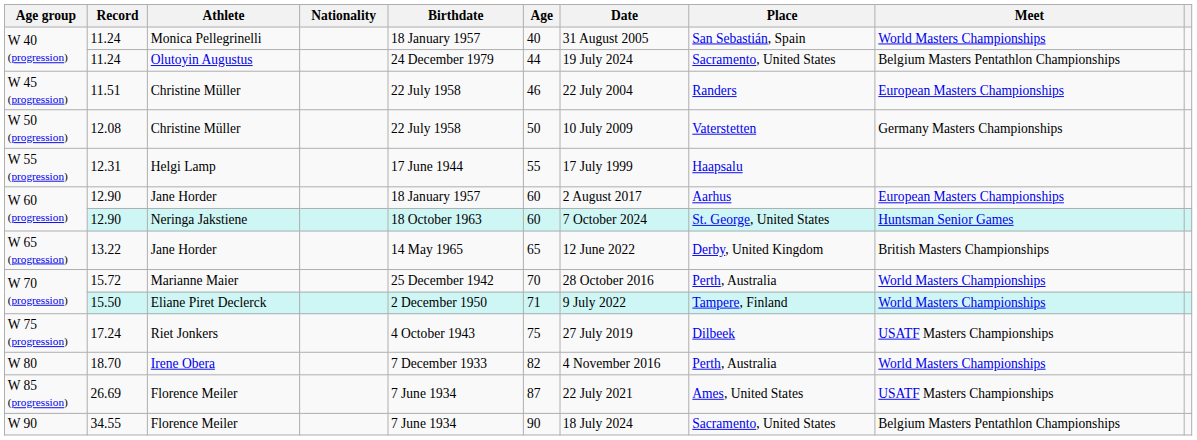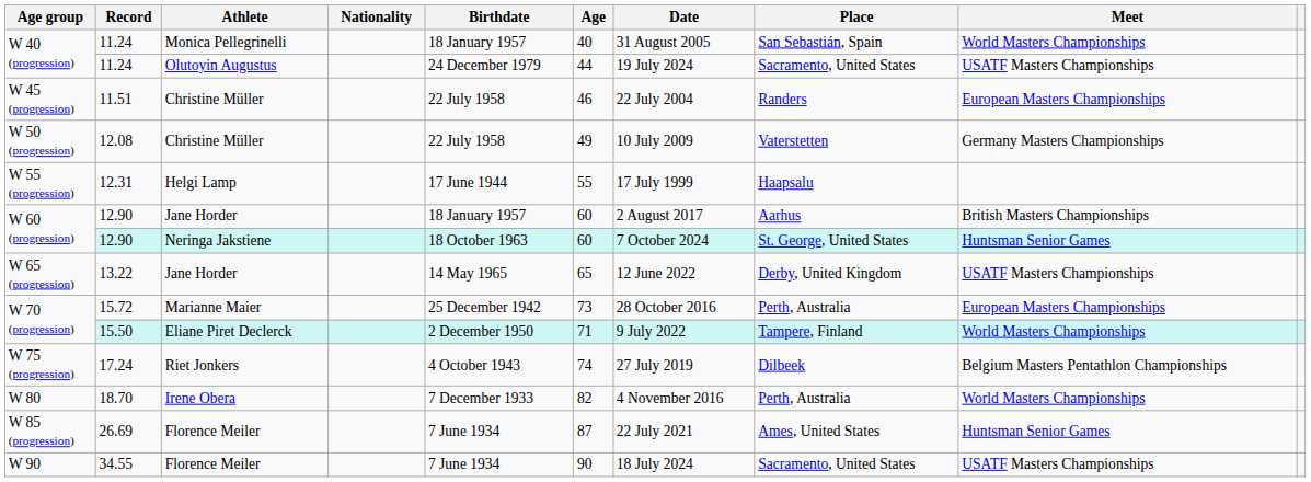 <table class="wikitable" style="font-size:90%; width: 100%;">
 <tr>
 <th>Age group</th>
 <th>Record</th>
 <th>Athlete</th>
 <th>Nationality</th>
 <th>Birthdate</th>
 <th>Age</th>
 <th>Date</th>
 <th>Place</th>
 <th>Meet</th>
 <th></th>
 </tr>
 <tr>
 <td rowspan=2>W 40 <br><small>(<a href='#'>progression</a>)</small></td>
 <td>11.24 </td>
 <td>Monica Pellegrinelli</td>
 <td></td>
 <td>18 January 1957</td>
 <td>40</td>
 <td>31 August 2005</td>
 <td><a href='#'>San Sebastián</a>, Spain</td>
 <td><a href='#'>World Masters Championships</a></td>
 <td></td>
 </tr>
 <tr>
 <td>11.24 </td>
 <td><a href='#'>Olutoyin Augustus</a></td>
 <td></td>
 <td>24 December 1979</td>
 <td>44</td>
 <td>19 July 2024</td>
 <td><a href='#'>Sacramento</a>, United States</td>
-<td>Belgium Masters Pentathlon Championships</td>
+<td><a href='#'>USATF</a> Masters Championships</td>
 <td></td>
 </tr>
 <tr>
 <td>W 45 <br><small>(<a href='#'>progression</a>)</small></td>
 <td>11.51 </td>
 <td>Christine Müller</td>
 <td></td>
 <td>22 July 1958</td>
 <td>46</td>
 <td>22 July 2004</td>
 <td><a href='#'>Randers</a> </td>
 <td><a href='#'>European Masters Championships</a></td>
 <td></td>
 </tr>
 <tr>
 <td>W 50 <br><small>(<a href='#'>progression</a>)</small></td>
 <td>12.08 </td>
 <td>Christine Müller</td>
 <td></td>
 <td>22 July 1958</td>
-<td>50</td>
+<td>49</td>
 <td>10 July 2009</td>
 <td><a href='#'>Vaterstetten</a> </td>
 <td>Germany Masters Championships</td>
 <td></td>
 </tr>
 <tr>
 <td>W 55 <br><small>(<a href='#'>progression</a>)</small></td>
 <td>12.31 </td>
 <td>Helgi Lamp</td>
 <td></td>
 <td>17 June 1944</td>
 <td>55</td>
 <td>17 July 1999</td>
 <td><a href='#'>Haapsalu</a> </td>
 <td></td>
 <td></td>
 </tr>
 <tr>
 <td rowspan=2>W 60 <br><small>(<a href='#'>progression</a>)</small></td>
 <td>12.90 </td>
 <td>Jane Horder</td>
 <td></td>
 <td>18 January 1957</td>
 <td>60</td>
 <td>2 August 2017</td>
 <td><a href='#'>Aarhus</a> </td>
-<td><a href='#'>European Masters Championships</a></td>
+<td>British Masters Championships</td>
 <td></td>
 </tr>
 <tr style="background:#cef6f5;">
 <td>12.90 </td>
 <td>Neringa Jakstiene</td>
 <td></td>
 <td>18 October 1963</td>
 <td>60</td>
 <td>7 October 2024</td>
 <td><a href='#'>St. George</a>, United States</td>
 <td><a href='#'>Huntsman Senior Games</a></td>
 <td></td>
 </tr>
 <tr>
 <td>W 65 <br><small>(<a href='#'>progression</a>)</small></td>
 <td>13.22 </td>
 <td>Jane Horder</td>
 <td></td>
 <td>14 May 1965</td>
 <td>65</td>
 <td>12 June 2022</td>
 <td><a href='#'>Derby</a>, United Kingdom</td>
-<td>British Masters Championships</td>
+<td><a href='#'>USATF</a> Masters Championships</td>
 <td></td>
 </tr>
 <tr>
 <td rowspan=2>W 70 <br><small>(<a href='#'>progression</a>)</small></td>
 <td>15.72 </td>
 <td>Marianne Maier</td>
 <td></td>
 <td>25 December 1942</td>
-<td>70</td>
+<td>73</td>
 <td>28 October 2016</td>
 <td><a href='#'>Perth</a>, Australia</td>
-<td><a href='#'>World Masters Championships</a></td>
+<td><a href='#'>European Masters Championships</a></td>
 <td></td>
 </tr>
 <tr style="background:#cef6f5;">
 <td>15.50 </td>
 <td>Eliane Piret Declerck</td>
 <td></td>
 <td>2 December 1950</td>
 <td>71</td>
 <td>9 July 2022</td>
 <td><a href='#'>Tampere</a>, Finland</td>
 <td><a href='#'>World Masters Championships</a></td>
 <td></td>
 </tr>
 <tr>
 <td>W 75 <br><small>(<a href='#'>progression</a>)</small></td>
 <td>17.24 </td>
 <td>Riet Jonkers</td>
 <td></td>
 <td>4 October 1943</td>
-<td>75</td>
+<td>74</td>
 <td>27 July 2019</td>
 <td><a href='#'>Dilbeek</a> </td>
-<td><a href='#'>USATF</a> Masters Championships</td>
+<td>Belgium Masters Pentathlon Championships</td>
 <td></td>
 </tr>
 <tr>
 <td>W 80 <br></td>
 <td>18.70 </td>
 <td><a href='#'>Irene Obera</a></td>
 <td></td>
 <td>7 December 1933</td>
 <td>82</td>
 <td>4 November 2016</td>
 <td><a href='#'>Perth</a>, Australia</td>
 <td><a href='#'>World Masters Championships</a></td>
 <td></td>
 </tr>
 <tr>
 <td>W 85 <br><small>(<a href='#'>progression</a>)</small></td>
 <td>26.69 </td>
 <td>Florence Meiler</td>
 <td></td>
 <td>7 June 1934</td>
 <td>87</td>
 <td>22 July 2021</td>
 <td><a href='#'>Ames</a>, United States</td>
-<td><a href='#'>USATF</a> Masters Championships</td>
+<td><a href='#'>Huntsman Senior Games</a></td>
 <td></td>
 </tr>
 <tr>
 <td>W 90</td>
 <td>34.55 </td>
 <td>Florence Meiler</td>
 <td></td>
 <td>7 June 1934</td>
 <td>90</td>
 <td>18 July 2024</td>
 <td><a href='#'>Sacramento</a>, United States</td>
-<td>Belgium Masters Pentathlon Championships</td>
+<td><a href='#'>USATF</a> Masters Championships</td>
 <td></td>
 </tr>
 </table>
